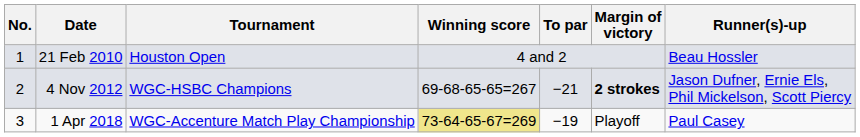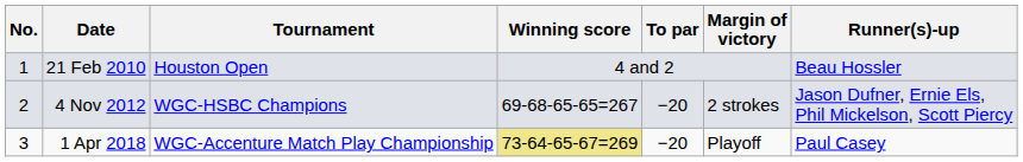 <table class="wikitable" style="font-size:95%;">
 <tr>
 <th>No.</th>
 <th>Date</th>
 <th>Tournament</th>
 <th>Winning score</th>
 <th>To par</th>
 <th>Margin of<br>victory</th>
 <th>Runner(s)-up</th>
 </tr>
 <tr style="background:#dfe2e9;">
 <td align=center>1</td>
 <td align=right>21 Feb <a href='#'>2010</a></td>
 <td><a href='#'>Houston Open</a></td>
 <td colspan=3 align=center>4 and 2</td>
 <td> <a href='#'>Beau Hossler</a></td>
 </tr>
 <tr style="background:#dfe2e9;">
 <td align=center>2</td>
 <td align=right>4 Nov <a href='#'>2012</a></td>
 <td><a href='#'>WGC-HSBC Champions</a><small></small></td>
 <td>69-68-65-65=267</td>
-<td align=center>−21</td>
-<td><strong>2 strokes</strong></td>
+<td align=center>−20</td>
+<td>2 strokes</td>
 <td> <a href='#'>Jason Dufner</a>,  <a href='#'>Ernie Els</a>,<br> <a href='#'>Phil Mickelson</a>,  <a href='#'>Scott Piercy</a></td>
 </tr>
 <tr>
 <td align=center>3</td>
 <td align=right>1 Apr <a href='#'>2018</a></td>
 <td><a href='#'>WGC-Accenture Match Play Championship</a></td>
 <td style="background: khaki;">73-64-65-67=269</td>
-<td align=center>−19</td>
+<td align=center>−20</td>
 <td>Playoff</td>
 <td> <a href='#'>Paul Casey</a></td>
 </tr>
 </table>
